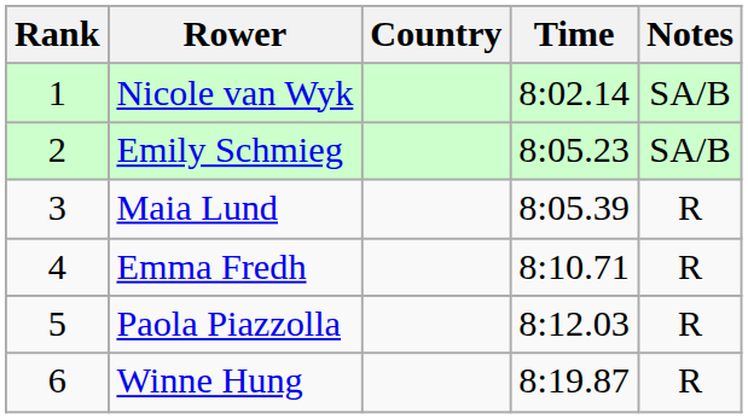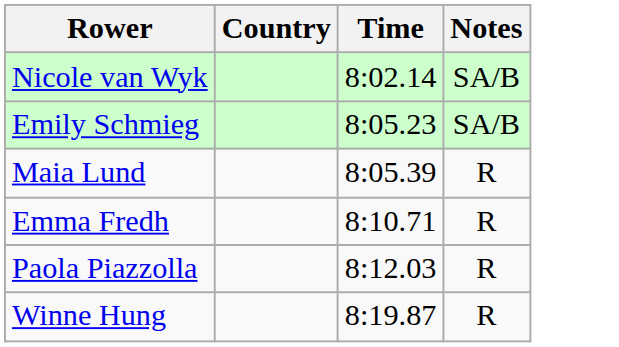 <table class="wikitable" style="text-align:center">
 <tr>
-<th>Rank</th>
 <th>Rower</th>
 <th>Country</th>
 <th>Time</th>
 <th>Notes</th>
 </tr>
 <tr bgcolor=ccffcc>
-<td>1</td>
 <td align="left"><a href='#'>Nicole van Wyk</a></td>
 <td align="left"></td>
 <td>8:02.14</td>
 <td>SA/B</td>
 </tr>
 <tr bgcolor=ccffcc>
-<td>2</td>
 <td align="left"><a href='#'>Emily Schmieg</a></td>
 <td align="left"></td>
 <td>8:05.23</td>
 <td>SA/B</td>
 </tr>
 <tr>
-<td>3</td>
 <td align="left"><a href='#'>Maia Lund</a></td>
 <td align="left"></td>
 <td>8:05.39</td>
 <td>R</td>
 </tr>
 <tr>
-<td>4</td>
 <td align="left"><a href='#'>Emma Fredh</a></td>
 <td align="left"></td>
 <td>8:10.71</td>
 <td>R</td>
 </tr>
 <tr>
-<td>5</td>
 <td align="left"><a href='#'>Paola Piazzolla</a></td>
 <td align="left"></td>
 <td>8:12.03</td>
 <td>R</td>
 </tr>
 <tr>
-<td>6</td>
 <td align="left"><a href='#'>Winne Hung</a></td>
 <td align="left"></td>
 <td>8:19.87</td>
 <td>R</td>
 </tr>
 </table>
